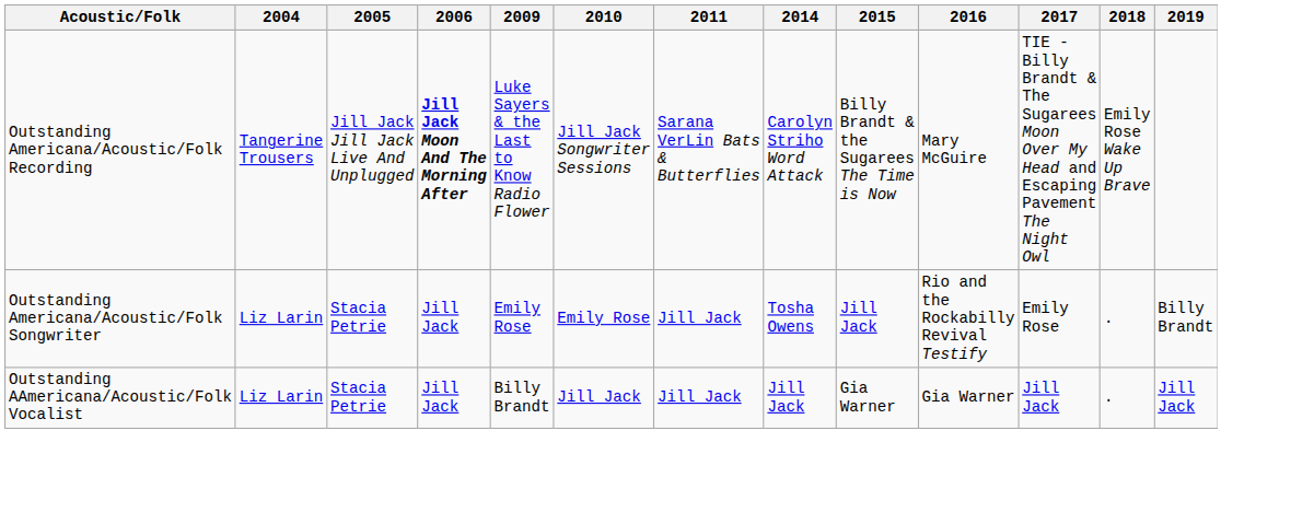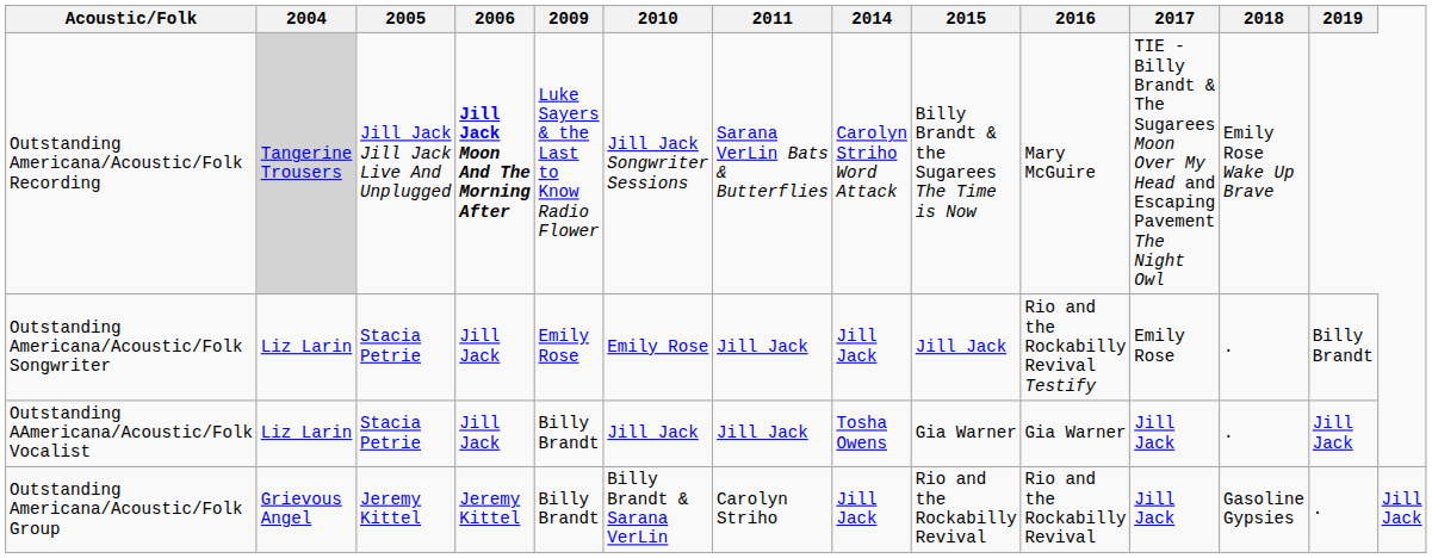 <table class=wikitable>
 <tr>
 <th>Acoustic/Folk</th>
 <th>2004</th>
 <th>2005</th>
 <th>2006</th>
 <th>2009</th>
 <th>2010</th>
 <th>2011</th>
 <th>2014</th>
 <th>2015</th>
 <th>2016</th>
 <th>2017</th>
 <th>2018</th>
 <th>2019</th>
 </tr>
 <tr>
 <td>Outstanding Americana/Acoustic/Folk Recording</td>
-<td><a href='#'>Tangerine Trousers</a></td>
+<td style="background: lightgrey;"><a href='#'>Tangerine Trousers</a></td>
 <td><a href='#'>Jill Jack</a> <em>Jill Jack Live And Unplugged</em></td>
 <td><strong><a href='#'>Jill Jack</a> <em>Moon And The Morning After</em></strong></td>
 <td><a href='#'>Luke Sayers & the Last to Know</a> <em>Radio Flower</em></td>
 <td><a href='#'>Jill Jack</a> <em>Songwriter Sessions</em></td>
 <td><a href='#'>Sarana VerLin</a> <em>Bats & Butterflies</em></td>
 <td><a href='#'>Carolyn Striho</a> <em>Word Attack</em></td>
 <td>Billy Brandt & the Sugarees <em>The Time is Now</em></td>
 <td>Mary McGuire</td>
 <td>TIE - Billy Brandt & The Sugarees <em>Moon Over My Head</em> and Escaping Pavement <em>The Night Owl</em></td>
 <td>Emily Rose <em>Wake Up Brave</em></td>
 </tr>
 <tr>
 <td>Outstanding Americana/Acoustic/Folk Songwriter</td>
 <td><a href='#'>Liz Larin</a></td>
 <td><a href='#'>Stacia Petrie</a></td>
 <td><a href='#'>Jill Jack</a></td>
 <td><a href='#'>Emily Rose</a></td>
 <td><a href='#'>Emily Rose</a></td>
 <td><a href='#'>Jill Jack</a></td>
-<td><a href='#'>Tosha Owens</a></td>
+<td><a href='#'>Jill Jack</a></td>
 <td><a href='#'>Jill Jack</a></td>
 <td>Rio and the Rockabilly Revival <em>Testify</em></td>
 <td>Emily Rose</td>
 <td>.</td>
 <td>Billy Brandt</td>
 </tr>
 <tr>
 <td>Outstanding AAmericana/Acoustic/Folk Vocalist</td>
 <td><a href='#'>Liz Larin</a></td>
 <td><a href='#'>Stacia Petrie</a></td>
 <td><a href='#'>Jill Jack</a></td>
 <td>Billy Brandt</td>
 <td><a href='#'>Jill Jack</a></td>
 <td><a href='#'>Jill Jack</a></td>
-<td><a href='#'>Jill Jack</a></td>
+<td><a href='#'>Tosha Owens</a></td>
 <td>Gia Warner</td>
 <td>Gia Warner</td>
 <td><a href='#'>Jill Jack</a></td>
 <td>.</td>
 <td><a href='#'>Jill Jack</a></td>
 </tr>
+<tr>
+<td>Outstanding Americana/Acoustic/Folk Group</td>
+<td><a href='#'>Grievous Angel</a></td>
+<td><a href='#'>Jeremy Kittel</a></td>
+<td><a href='#'>Jeremy Kittel</a></td>
+<td>Billy Brandt</td>
+<td>Billy Brandt & <a href='#'>Sarana VerLin</a></td>
+<td>Carolyn Striho</td>
+<td><a href='#'>Jill Jack</a></td>
+<td>Rio and the Rockabilly Revival</td>
+<td>Rio and the Rockabilly Revival</td>
+<td><a href='#'>Jill Jack</a></td>
+<td>Gasoline Gypsies</td>
+<td>.</td>
+<td><a href='#'>Jill Jack</a></td>
+</tr>
 </table>
